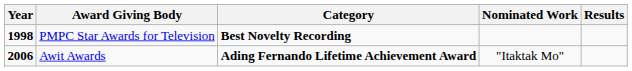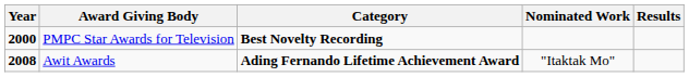 <table class="wikitable">
 <tr>
 <th>Year</th>
 <th>Award Giving Body</th>
 <th>Category</th>
 <th>Nominated Work</th>
 <th>Results</th>
 </tr>
 <tr>
-<td><strong>1998</strong></td>
+<td><strong>2000</strong></td>
 <td><a href='#'>PMPC Star Awards for Television</a></td>
 <td><strong>Best Novelty Recording</strong></td>
 <td></td>
 <td></td>
 </tr>
 <tr>
-<td><strong>2006</strong></td>
+<td><strong>2008</strong></td>
 <td><a href='#'>Awit Awards</a></td>
 <td><strong>Ading Fernando Lifetime Achievement Award</strong></td>
 <td align=center>"Itaktak Mo"</td>
 <td></td>
 </tr>
 </table>
